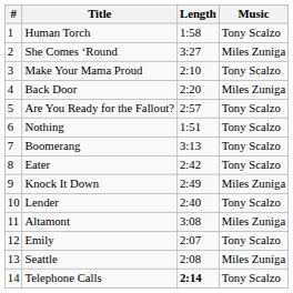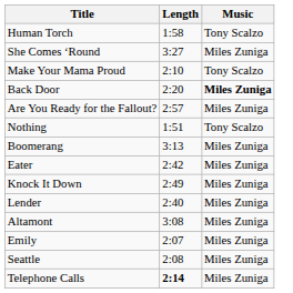 <table class="wikitable">
 <tr>
-<th>#</th>
 <th>Title</th>
 <th>Length</th>
 <th>Music</th>
 </tr>
 <tr>
-<td rowspan="1">1</td>
 <td>Human Torch</td>
 <td>1:58</td>
 <td>Tony Scalzo</td>
 </tr>
 <tr>
-<td rowspan="1">2</td>
 <td>She Comes ‘Round</td>
 <td>3:27</td>
 <td>Miles Zuniga</td>
 </tr>
 <tr>
-<td rowspan="1">3</td>
 <td>Make Your Mama Proud</td>
 <td>2:10</td>
 <td>Tony Scalzo</td>
 </tr>
 <tr>
-<td rowspan="1">4</td>
 <td>Back Door</td>
 <td>2:20</td>
+<td><strong>Miles Zuniga</strong></td>
+</tr>
+<tr>
+<td>Are You Ready for the Fallout?</td>
+<td>2:57</td>
 <td>Miles Zuniga</td>
 </tr>
 <tr>
-<td rowspan="1">5</td>
-<td>Are You Ready for the Fallout?</td>
-<td>2:57</td>
-<td>Tony Scalzo</td>
-</tr>
-<tr>
-<td rowspan="1">6</td>
 <td>Nothing</td>
 <td>1:51</td>
 <td>Tony Scalzo</td>
 </tr>
 <tr>
-<td rowspan="1">7</td>
 <td>Boomerang</td>
 <td>3:13</td>
-<td>Tony Scalzo</td>
+<td>Miles Zuniga</td>
 </tr>
 <tr>
-<td rowspan="1">8</td>
 <td>Eater</td>
 <td>2:42</td>
-<td>Tony Scalzo</td>
+<td>Miles Zuniga</td>
 </tr>
 <tr>
-<td rowspan="1">9</td>
 <td>Knock It Down</td>
 <td>2:49</td>
 <td>Miles Zuniga</td>
 </tr>
 <tr>
-<td rowspan="1">10</td>
 <td>Lender</td>
 <td>2:40</td>
-<td>Tony Scalzo</td>
+<td>Miles Zuniga</td>
 </tr>
 <tr>
-<td rowspan="1">11</td>
 <td>Altamont</td>
 <td>3:08</td>
 <td>Miles Zuniga</td>
 </tr>
 <tr>
-<td rowspan="1">12</td>
 <td>Emily</td>
 <td>2:07</td>
-<td>Tony Scalzo</td>
+<td>Miles Zuniga</td>
 </tr>
 <tr>
-<td rowspan="1">13</td>
 <td>Seattle</td>
 <td>2:08</td>
 <td>Miles Zuniga</td>
 </tr>
 <tr>
-<td rowspan="1">14</td>
 <td>Telephone Calls</td>
 <td><strong>2:14</strong></td>
-<td>Tony Scalzo</td>
+<td>Miles Zuniga</td>
 </tr>
 </table>
